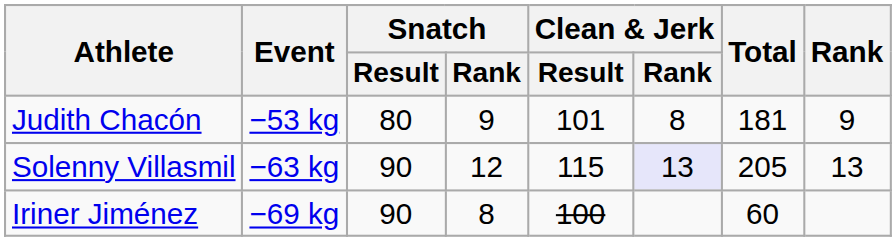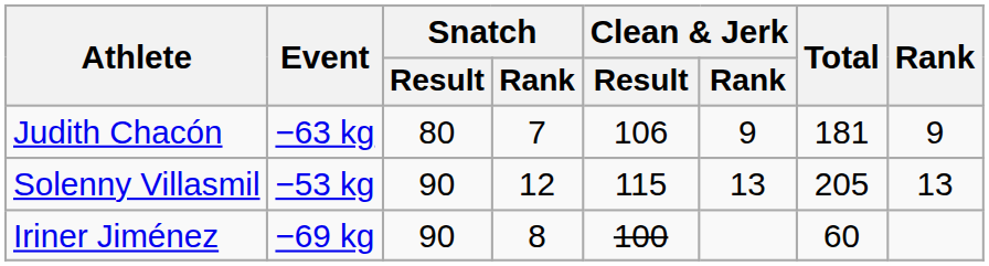 <table class=wikitable style="font-size:90%">
 <tr>
 <th rowspan="2">Athlete</th>
 <th rowspan="2">Event</th>
 <th colspan="2">Snatch</th>
 <th colspan="2">Clean & Jerk</th>
 <th rowspan="2">Total</th>
 <th rowspan="2">Rank</th>
 </tr>
 <tr style="font-size:95%">
 <th>Result</th>
 <th>Rank</th>
 <th>Result</th>
 <th>Rank</th>
 </tr>
 <tr align=center>
 <td align=left><a href='#'>Judith Chacón</a></td>
-<td align=left><a href='#'>−53 kg</a></td>
+<td align=left><a href='#'>−63 kg</a></td>
 <td>80</td>
+<td>7</td>
+<td>106</td>
 <td>9</td>
-<td>101</td>
-<td>8</td>
 <td>181</td>
 <td>9</td>
 </tr>
 <tr align=center>
 <td align=left><a href='#'>Solenny Villasmil</a></td>
-<td align=left><a href='#'>−63 kg</a></td>
+<td align=left><a href='#'>−53 kg</a></td>
 <td>90</td>
 <td>12</td>
 <td>115</td>
-<td style="background: lavender;">13</td>
+<td>13</td>
 <td>205</td>
 <td>13</td>
 </tr>
 <tr align=center>
 <td align=left><a href='#'>Iriner Jiménez</a></td>
 <td align=left><a href='#'>−69 kg</a></td>
 <td>90</td>
 <td>8</td>
 <td><s>100</s></td>
 <td></td>
 <td>60</td>
 <td></td>
 </tr>
 </table>
